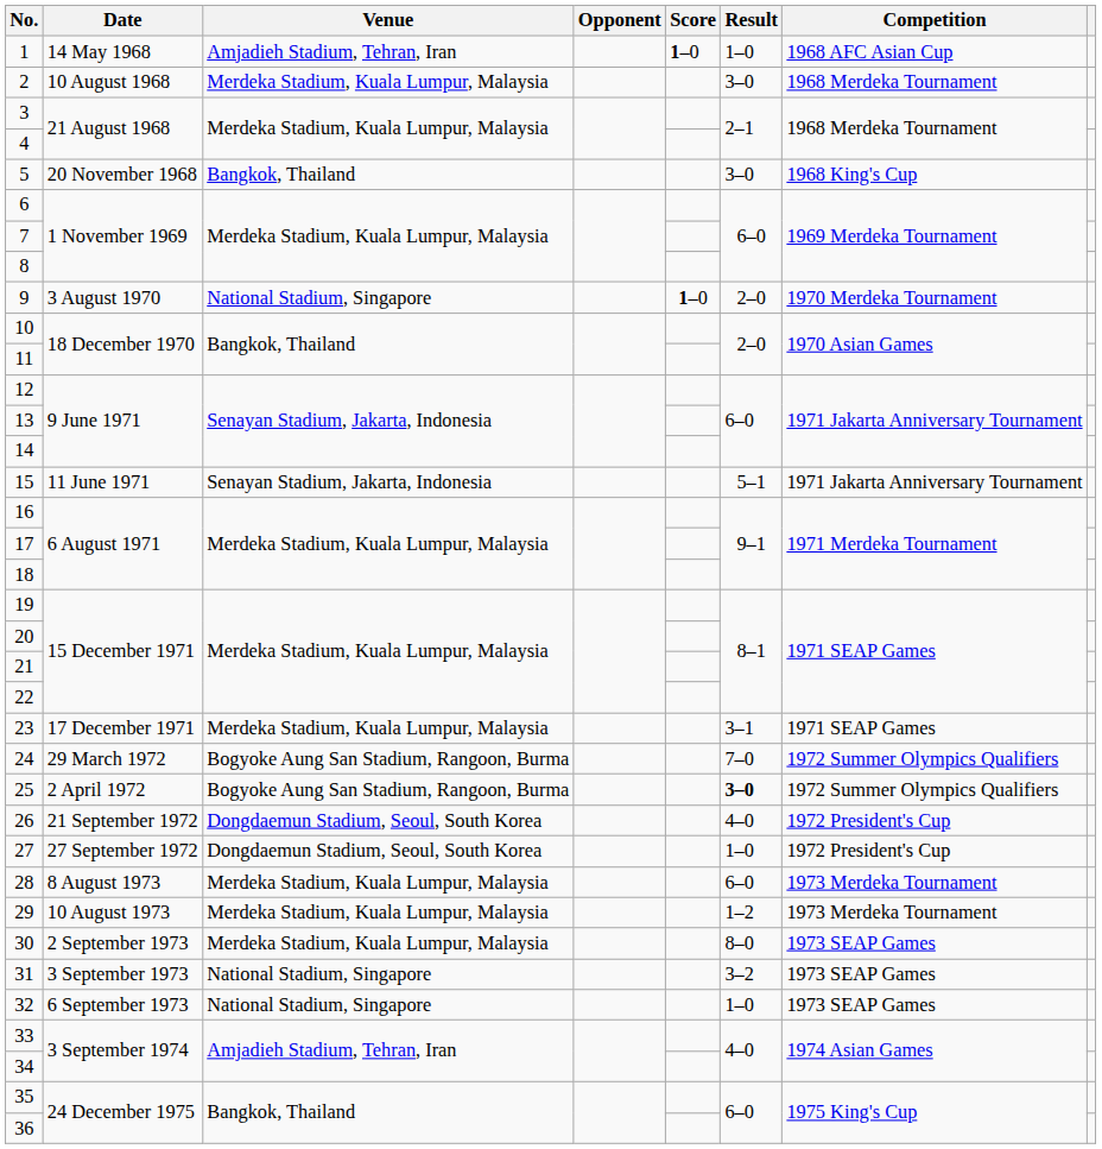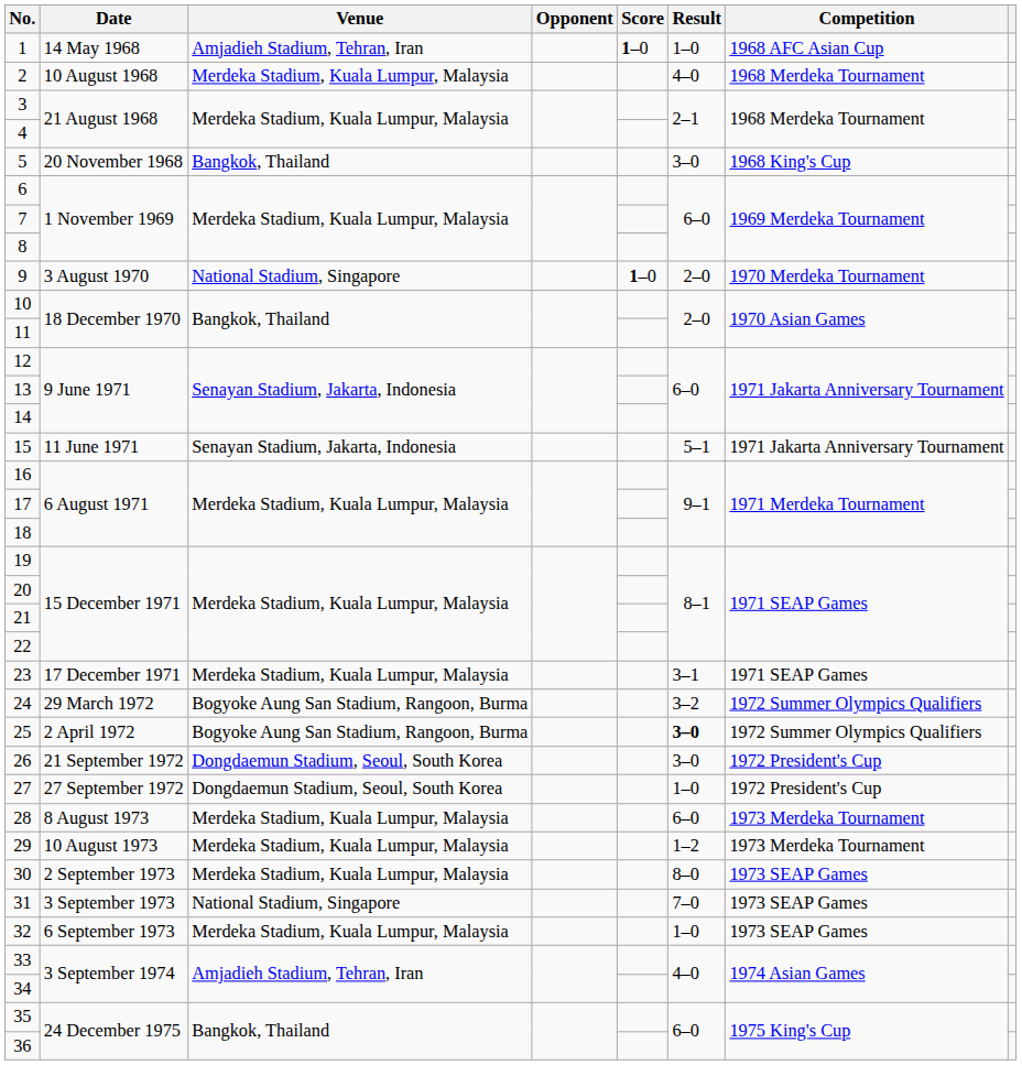 <table class="wikitable plainrowheaders sortable">
 <tr>
 <th scope="col">No.</th>
 <th scope="col">Date</th>
 <th scope="col">Venue</th>
 <th scope="col">Opponent</th>
 <th scope="col">Score</th>
 <th scope="col">Result</th>
 <th scope="col">Competition</th>
 <th scope="col" class="unsortable"></th>
 </tr>
 <tr>
 <td align="center">1</td>
 <td>14 May 1968</td>
 <td><a href='#'>Amjadieh Stadium</a>, <a href='#'>Tehran</a>, Iran</td>
 <td></td>
 <td><strong>1</strong>–0</td>
 <td>1–0</td>
 <td><a href='#'>1968 AFC Asian Cup</a></td>
 <td></td>
 </tr>
 <tr>
 <td align="center">2</td>
 <td>10 August 1968</td>
 <td><a href='#'>Merdeka Stadium</a>, <a href='#'>Kuala Lumpur</a>, Malaysia</td>
 <td></td>
 <td></td>
-<td>3–0</td>
+<td>4–0</td>
 <td><a href='#'>1968 Merdeka Tournament</a></td>
 <td></td>
 </tr>
 <tr>
 <td align="center">3</td>
 <td rowspan="2">21 August 1968</td>
 <td rowspan="2">Merdeka Stadium, Kuala Lumpur, Malaysia</td>
 <td rowspan="2"></td>
 <td></td>
 <td rowspan="2">2–1</td>
 <td rowspan="2">1968 Merdeka Tournament</td>
 <td></td>
 </tr>
 <tr>
 <td align="center">4</td>
 <td></td>
 <td></td>
 </tr>
 <tr>
 <td align="center">5</td>
 <td>20 November 1968</td>
 <td><a href='#'>Bangkok</a>, Thailand</td>
 <td></td>
 <td></td>
 <td>3–0</td>
 <td><a href='#'>1968 King's Cup</a></td>
 <td></td>
 </tr>
 <tr>
 <td align="center">6</td>
 <td rowspan="3">1 November 1969</td>
 <td rowspan="3">Merdeka Stadium, Kuala Lumpur, Malaysia</td>
 <td rowspan="3"></td>
 <td align="center"></td>
 <td rowspan="3" align="center">6–0</td>
 <td rowspan="3"><a href='#'>1969 Merdeka Tournament</a></td>
 <td></td>
 </tr>
 <tr>
 <td align="center">7</td>
 <td align="center"></td>
 <td></td>
 </tr>
 <tr>
 <td align="center">8</td>
 <td align="center"></td>
 <td></td>
 </tr>
 <tr>
 <td align="center">9</td>
 <td>3 August 1970</td>
 <td><a href='#'>National Stadium</a>, Singapore</td>
 <td></td>
 <td align="center"><strong>1</strong>–0</td>
 <td align="center">2–0</td>
 <td><a href='#'>1970 Merdeka Tournament</a></td>
 <td></td>
 </tr>
 <tr>
 <td align="center">10</td>
 <td rowspan="2">18 December 1970</td>
 <td rowspan="2">Bangkok, Thailand</td>
 <td rowspan="2"></td>
 <td align="center"></td>
 <td rowspan="2" align="center">2–0</td>
 <td rowspan="2"><a href='#'>1970 Asian Games</a></td>
 <td></td>
 </tr>
 <tr>
 <td align="center">11</td>
 <td></td>
 <td></td>
 </tr>
 <tr>
 <td align="center">12</td>
 <td rowspan="3">9 June 1971</td>
 <td rowspan="3"><a href='#'>Senayan Stadium</a>, <a href='#'>Jakarta</a>, Indonesia</td>
 <td rowspan="3"></td>
 <td></td>
 <td rowspan="3">6–0</td>
 <td rowspan="3"><a href='#'>1971 Jakarta Anniversary Tournament</a></td>
 <td></td>
 </tr>
 <tr>
 <td align="center">13</td>
 <td></td>
 <td></td>
 </tr>
 <tr>
 <td align="center">14</td>
 <td></td>
 <td></td>
 </tr>
 <tr>
 <td align="center">15</td>
 <td>11 June 1971</td>
 <td>Senayan Stadium, Jakarta, Indonesia</td>
 <td></td>
 <td align="center"></td>
 <td align="center">5–1</td>
 <td>1971 Jakarta Anniversary Tournament</td>
 <td></td>
 </tr>
 <tr>
 <td align="center">16</td>
 <td rowspan="3">6 August 1971</td>
 <td rowspan="3">Merdeka Stadium, Kuala Lumpur, Malaysia</td>
 <td rowspan="3"></td>
 <td align="center"></td>
 <td rowspan="3" align="center">9–1</td>
 <td rowspan="3"><a href='#'>1971 Merdeka Tournament</a></td>
 <td></td>
 </tr>
 <tr>
 <td align="center">17</td>
 <td align="center"></td>
 <td></td>
 </tr>
 <tr>
 <td align="center">18</td>
 <td align="center"></td>
 <td></td>
 </tr>
 <tr>
 <td align="center">19</td>
 <td rowspan="4">15 December 1971</td>
 <td rowspan="4">Merdeka Stadium, Kuala Lumpur, Malaysia</td>
 <td rowspan="4"></td>
 <td></td>
 <td rowspan="4" align="center">8–1</td>
 <td rowspan="4"><a href='#'>1971 SEAP Games</a></td>
 <td></td>
 </tr>
 <tr>
 <td align="center">20</td>
 <td></td>
 <td></td>
 </tr>
 <tr>
 <td align="center">21</td>
 <td></td>
 <td></td>
 </tr>
 <tr>
 <td align="center">22</td>
 <td></td>
 <td></td>
 </tr>
 <tr>
 <td align="center">23</td>
 <td>17 December 1971</td>
 <td>Merdeka Stadium, Kuala Lumpur, Malaysia</td>
 <td></td>
 <td></td>
 <td>3–1</td>
 <td>1971 SEAP Games</td>
 <td></td>
 </tr>
 <tr>
 <td align="center">24</td>
 <td>29 March 1972</td>
 <td>Bogyoke Aung San Stadium, Rangoon, Burma</td>
 <td></td>
 <td></td>
-<td>7–0</td>
+<td>3–2</td>
 <td><a href='#'>1972 Summer Olympics Qualifiers</a></td>
 <td></td>
 </tr>
 <tr>
 <td align="center">25</td>
 <td>2 April 1972</td>
 <td>Bogyoke Aung San Stadium, Rangoon, Burma</td>
 <td></td>
 <td></td>
 <td><strong>3–0</strong></td>
 <td>1972 Summer Olympics Qualifiers</td>
 <td></td>
 </tr>
 <tr>
 <td align="center">26</td>
 <td>21 September 1972</td>
 <td><a href='#'>Dongdaemun Stadium</a>, <a href='#'>Seoul</a>, South Korea</td>
 <td></td>
 <td></td>
-<td>4–0</td>
+<td>3–0</td>
 <td><a href='#'>1972 President's Cup</a></td>
 <td></td>
 </tr>
 <tr>
 <td align="center">27</td>
 <td>27 September 1972</td>
 <td>Dongdaemun Stadium, Seoul, South Korea</td>
 <td></td>
 <td></td>
 <td>1–0</td>
 <td>1972 President's Cup</td>
 <td></td>
 </tr>
 <tr>
 <td align="center">28</td>
 <td>8 August 1973</td>
 <td>Merdeka Stadium, Kuala Lumpur, Malaysia</td>
 <td></td>
 <td></td>
 <td>6–0</td>
 <td><a href='#'>1973 Merdeka Tournament</a></td>
 <td></td>
 </tr>
 <tr>
 <td align="center">29</td>
 <td>10 August 1973</td>
 <td>Merdeka Stadium, Kuala Lumpur, Malaysia</td>
 <td></td>
 <td></td>
 <td>1–2</td>
 <td>1973 Merdeka Tournament</td>
 <td></td>
 </tr>
 <tr>
 <td align="center">30</td>
 <td>2 September 1973</td>
 <td>Merdeka Stadium, Kuala Lumpur, Malaysia</td>
 <td></td>
 <td></td>
 <td>8–0</td>
 <td><a href='#'>1973 SEAP Games</a></td>
 <td></td>
 </tr>
 <tr>
 <td align="center">31</td>
 <td>3 September 1973</td>
 <td>National Stadium, Singapore</td>
 <td></td>
 <td></td>
-<td>3–2</td>
+<td>7–0</td>
 <td>1973 SEAP Games</td>
 <td></td>
 </tr>
 <tr>
 <td align="center">32</td>
 <td>6 September 1973</td>
-<td>National Stadium, Singapore</td>
+<td>Merdeka Stadium, Kuala Lumpur, Malaysia</td>
 <td></td>
 <td></td>
 <td>1–0</td>
 <td>1973 SEAP Games</td>
 <td></td>
 </tr>
 <tr>
 <td align="center">33</td>
 <td rowspan="2">3 September 1974</td>
 <td rowspan="2"><a href='#'>Amjadieh Stadium</a>, <a href='#'>Tehran</a>, Iran</td>
 <td rowspan="2"></td>
 <td></td>
 <td rowspan="2">4–0</td>
 <td rowspan="2"><a href='#'>1974 Asian Games</a></td>
 <td></td>
 </tr>
 <tr>
 <td align="center">34</td>
 <td></td>
 <td></td>
 </tr>
 <tr>
 <td align="center">35</td>
 <td rowspan="2">24 December 1975</td>
 <td rowspan="2">Bangkok, Thailand</td>
 <td rowspan="2"></td>
 <td></td>
 <td rowspan="2">6–0</td>
 <td rowspan="2"><a href='#'>1975 King's Cup</a></td>
 <td></td>
 </tr>
 <tr>
 <td align="center">36</td>
 <td></td>
 <td></td>
 </tr>
 </table>
